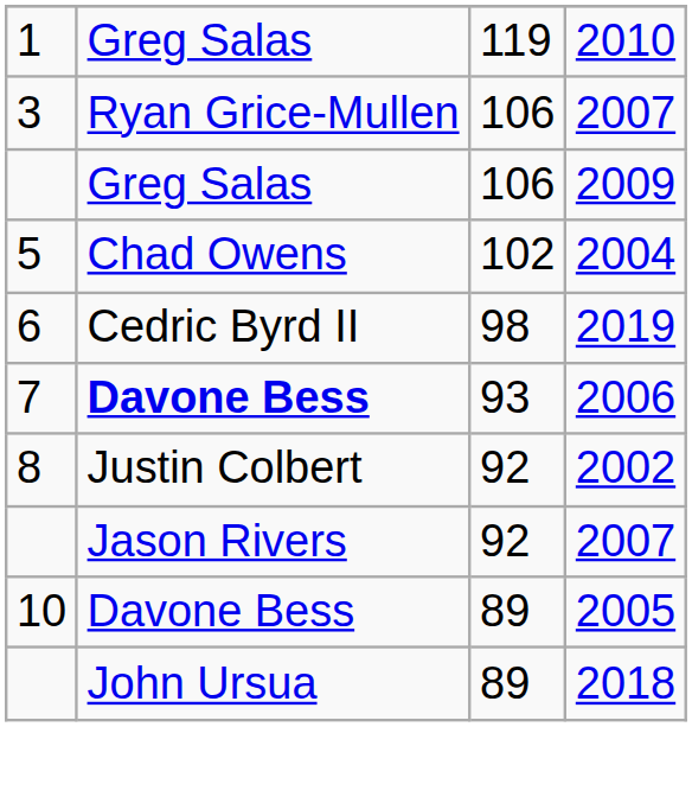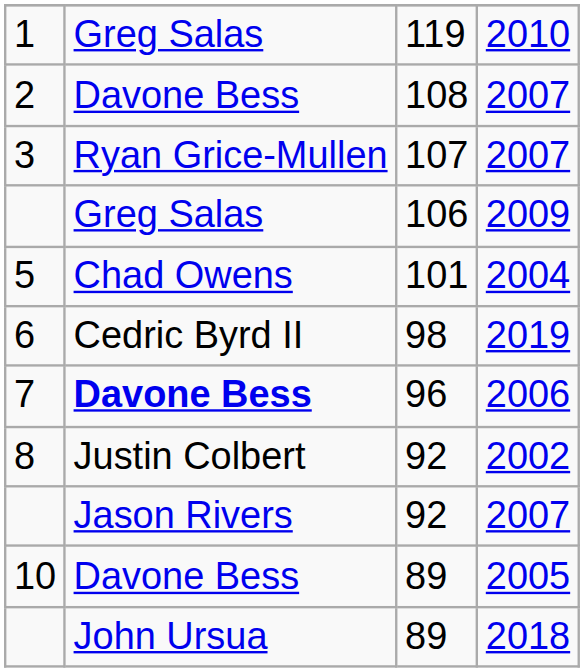 <table class="wikitable">
 <tr>
 </tr>
 <tr>
 <td>1</td>
 <td><a href='#'>Greg Salas</a></td>
 <td>119</td>
 <td><a href='#'>2010</a></td>
 </tr>
 <tr>
+<td>2</td>
+<td><a href='#'>Davone Bess</a></td>
+<td>108</td>
+<td><a href='#'>2007</a></td>
+</tr>
+<tr>
 <td>3</td>
 <td><a href='#'>Ryan Grice-Mullen</a></td>
-<td>106</td>
+<td>107</td>
 <td><a href='#'>2007</a></td>
 </tr>
 <tr>
 <td></td>
 <td><a href='#'>Greg Salas</a></td>
 <td>106</td>
 <td><a href='#'>2009</a></td>
 </tr>
 <tr>
 <td>5</td>
 <td><a href='#'>Chad Owens</a></td>
-<td>102</td>
+<td>101</td>
 <td><a href='#'>2004</a></td>
 </tr>
 <tr>
 <td>6</td>
 <td>Cedric Byrd II</td>
 <td>98</td>
 <td><a href='#'>2019</a></td>
 </tr>
 <tr>
 <td>7</td>
 <td><strong><a href='#'>Davone Bess</a></strong></td>
-<td>93</td>
+<td>96</td>
 <td><a href='#'>2006</a></td>
 </tr>
 <tr>
 <td>8</td>
 <td>Justin Colbert</td>
 <td>92</td>
 <td><a href='#'>2002</a></td>
 </tr>
 <tr>
 <td></td>
 <td><a href='#'>Jason Rivers</a></td>
 <td>92</td>
 <td><a href='#'>2007</a></td>
 </tr>
 <tr>
 <td>10</td>
 <td><a href='#'>Davone Bess</a></td>
 <td>89</td>
 <td><a href='#'>2005</a></td>
 </tr>
 <tr>
 <td></td>
 <td><a href='#'>John Ursua</a></td>
 <td>89</td>
 <td><a href='#'>2018</a></td>
 </tr>
 </table>
